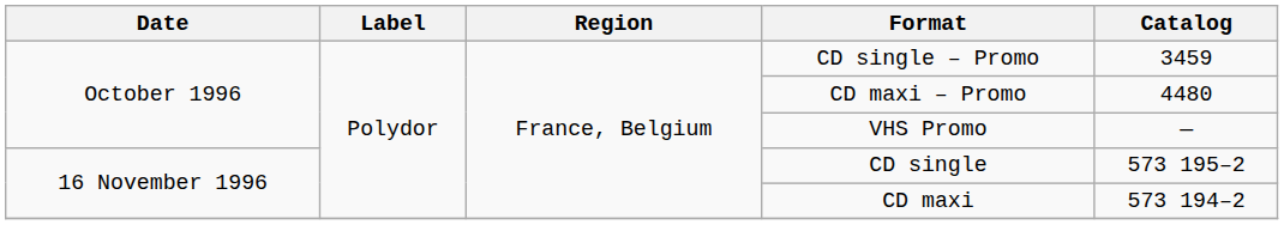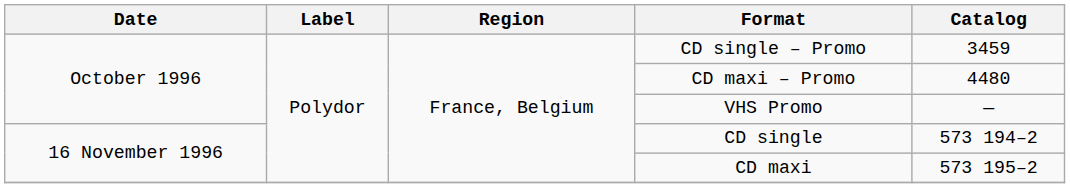 <table class="wikitable" width="60%" border="1">
 <tr>
 <th>Date</th>
 <th>Label</th>
 <th>Region</th>
 <th>Format</th>
 <th>Catalog</th>
 </tr>
 <tr>
 <td rowspan=3 align=center>October 1996</td>
 <td rowspan=5 align=center>Polydor</td>
 <td rowspan=5 align=center>France, Belgium</td>
 <td align=center>CD single – Promo</td>
 <td align=center>3459</td>
 </tr>
 <tr>
 <td align=center>CD maxi – Promo</td>
 <td align=center>4480</td>
 </tr>
 <tr>
 <td align=center>VHS Promo</td>
 <td align=center>—</td>
 </tr>
 <tr>
 <td rowspan=2 align=center>16 November 1996</td>
 <td align=center>CD single</td>
-<td align=center>573 195–2</td>
+<td align=center>573 194–2</td>
 </tr>
 <tr>
 <td align=center>CD maxi</td>
-<td align=center>573 194–2</td>
+<td align=center>573 195–2</td>
 </tr>
 <tr>
 </tr>
 </table>
